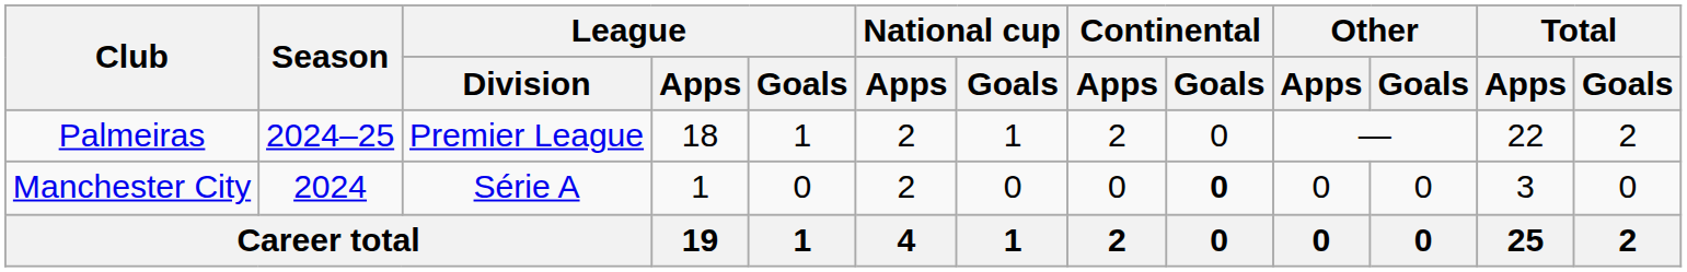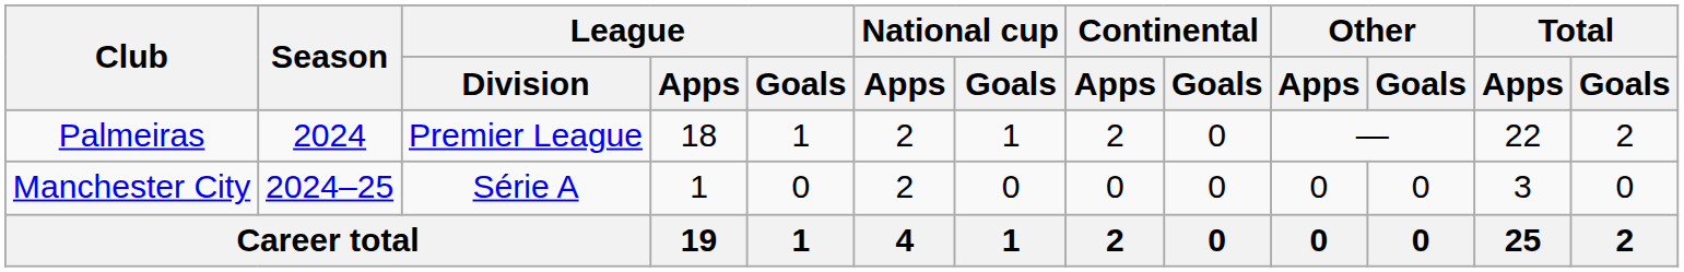 <table class="wikitable" style="text-align: center;">
 <tr>
 <th rowspan="2">Club</th>
 <th rowspan="2">Season</th>
 <th colspan="3">League</th>
 <th colspan="2">National cup</th>
 <th colspan="2">Continental</th>
 <th colspan="2">Other</th>
 <th colspan="2">Total</th>
 </tr>
 <tr>
 <th>Division</th>
 <th>Apps</th>
 <th>Goals</th>
 <th>Apps</th>
 <th>Goals</th>
 <th>Apps</th>
 <th>Goals</th>
 <th>Apps</th>
 <th>Goals</th>
 <th>Apps</th>
 <th>Goals</th>
 </tr>
 <tr>
 <td><a href='#'>Palmeiras</a></td>
-<td><a href='#'>2024–25</a></td>
+<td><a href='#'>2024</a></td>
 <td><a href='#'>Premier League</a></td>
 <td>18</td>
 <td>1</td>
 <td>2</td>
 <td>1</td>
 <td>2</td>
 <td>0</td>
 <td colspan="2">—</td>
 <td>22</td>
 <td>2</td>
 </tr>
 <tr>
 <td><a href='#'>Manchester City</a></td>
-<td><a href='#'>2024</a></td>
+<td><a href='#'>2024–25</a></td>
 <td><a href='#'>Série A</a></td>
 <td>1</td>
 <td>0</td>
 <td>2</td>
 <td>0</td>
 <td>0</td>
-<td><strong>0</strong></td>
+<td>0</td>
 <td>0</td>
 <td>0</td>
 <td>3</td>
 <td>0</td>
 </tr>
 <tr>
 <th colspan="3">Career total</th>
 <th>19</th>
 <th>1</th>
 <th>4</th>
 <th>1</th>
 <th>2</th>
 <th>0</th>
 <th>0</th>
 <th>0</th>
 <th>25</th>
 <th>2</th>
 </tr>
 </table>
